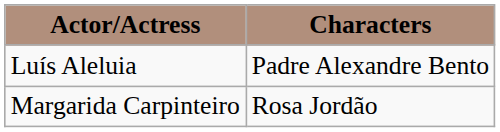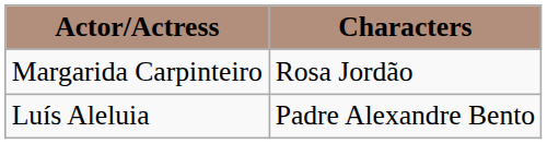 <table class="wikitable sortable">
 <tr>
 <th style="background:#B18F7C;">Actor/Actress</th>
 <th style="background:#B18F7C;">Characters</th>
 </tr>
 <tr>
+<td>Margarida Carpinteiro</td>
+<td>Rosa Jordão</td>
+</tr>
+<tr>
 <td>Luís Aleluia</td>
 <td>Padre Alexandre Bento</td>
 </tr>
-<tr>
-<td>Margarida Carpinteiro</td>
-<td>Rosa Jordão</td>
-</tr>
 </table>
